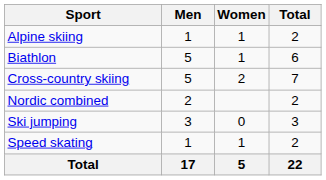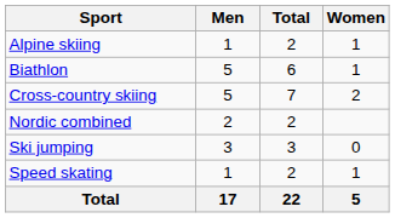 <table class="wikitable sortable" style="text-align:center;">
 <tr>
 <th width=180>Sport</th>
 <th width=55>Men</th>
+<th width=55>Total</th>
 <th width=55>Women</th>
-<th width=55>Total</th>
 </tr>
 <tr>
 <td align=left><a href='#'>Alpine skiing</a></td>
 <td>1</td>
+<td>2</td>
 <td>1</td>
-<td>2</td>
 </tr>
 <tr>
 <td align=left><a href='#'>Biathlon</a></td>
 <td>5</td>
+<td>6</td>
 <td>1</td>
-<td>6</td>
 </tr>
 <tr>
 <td align=left><a href='#'>Cross-country skiing</a></td>
 <td>5</td>
+<td>7</td>
 <td>2</td>
-<td>7</td>
 </tr>
 <tr>
 <td align=left><a href='#'>Nordic combined</a></td>
 <td>2</td>
+<td>2</td>
 <td></td>
-<td>2</td>
 </tr>
 <tr>
 <td align=left><a href='#'>Ski jumping</a></td>
 <td>3</td>
+<td>3</td>
 <td>0</td>
-<td>3</td>
 </tr>
 <tr>
 <td align=left><a href='#'>Speed skating</a></td>
 <td>1</td>
+<td>2</td>
 <td>1</td>
-<td>2</td>
 </tr>
 <tr>
 <th>Total</th>
 <th>17</th>
+<th>22</th>
 <th>5</th>
-<th>22</th>
 </tr>
 </table>
